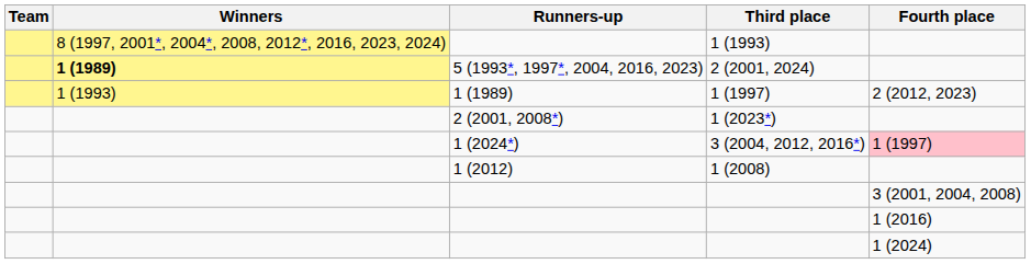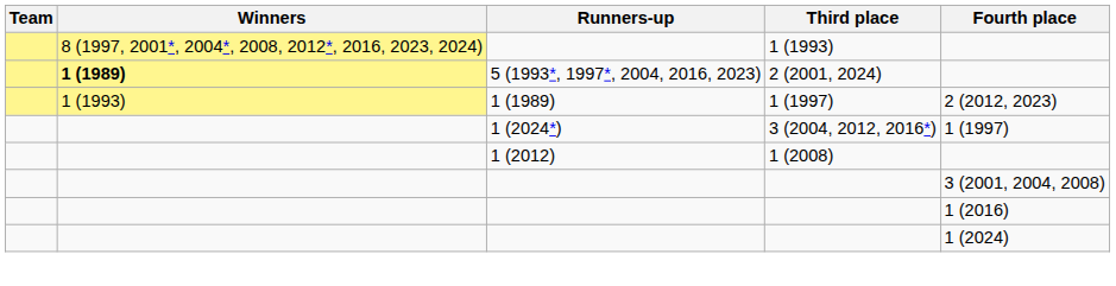 <table class="wikitable sortable">
 <tr>
 <th>Team</th>
 <th>Winners</th>
 <th>Runners-up</th>
 <th>Third place</th>
 <th>Fourth place</th>
 </tr>
 <tr>
 <td style=background:#FFF68F></td>
 <td style=background:#FFF68F>8 (1997, 2001<a href='#'>*</a>, 2004<a href='#'>*</a>, 2008, 2012<a href='#'>*</a>, 2016, 2023, 2024)</td>
 <td></td>
 <td>1 (1993)</td>
 <td></td>
 </tr>
 <tr>
 <td style=background:#FFF68F></td>
 <td style=background:#FFF68F><strong>1 (1989)</strong></td>
 <td>5 (1993<a href='#'>*</a>, 1997<a href='#'>*</a>, 2004, 2016, 2023)</td>
 <td>2 (2001, 2024)</td>
 <td></td>
 </tr>
 <tr>
 <td style=background:#FFF68F></td>
 <td style=background:#FFF68F>1 (1993)</td>
 <td>1 (1989)</td>
 <td>1 (1997)</td>
 <td>2 (2012, 2023)</td>
 </tr>
 <tr>
 <td></td>
 <td></td>
-<td>2 (2001, 2008<a href='#'>*</a>)</td>
-<td>1 (2023<a href='#'>*</a>)</td>
-<td></td>
-</tr>
-<tr>
-<td></td>
-<td></td>
 <td>1 (2024<a href='#'>*</a>)</td>
 <td>3 (2004, 2012, 2016<a href='#'>*</a>)</td>
-<td style="background: pink;">1 (1997)</td>
+<td>1 (1997)</td>
 </tr>
 <tr>
 <td></td>
 <td></td>
 <td>1 (2012)</td>
 <td>1 (2008)</td>
 <td></td>
 </tr>
 <tr>
 <td></td>
 <td></td>
 <td></td>
 <td></td>
 <td>3 (2001, 2004, 2008)</td>
 </tr>
 <tr>
 <td></td>
 <td></td>
 <td></td>
 <td></td>
 <td>1 (2016)</td>
 </tr>
 <tr>
 <td></td>
 <td></td>
 <td></td>
 <td></td>
 <td>1 (2024)</td>
 </tr>
 </table>
